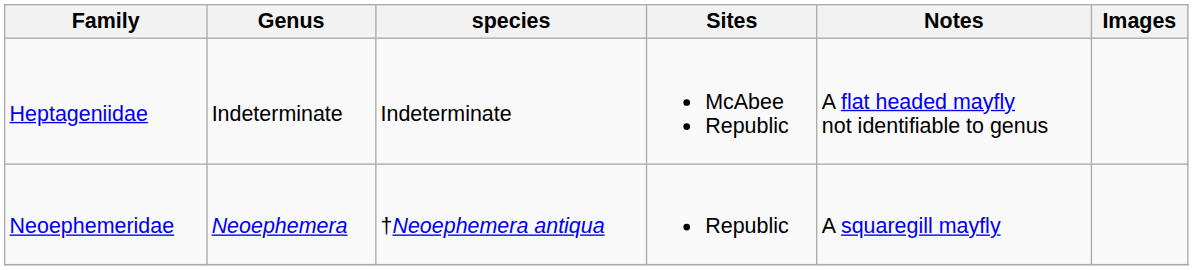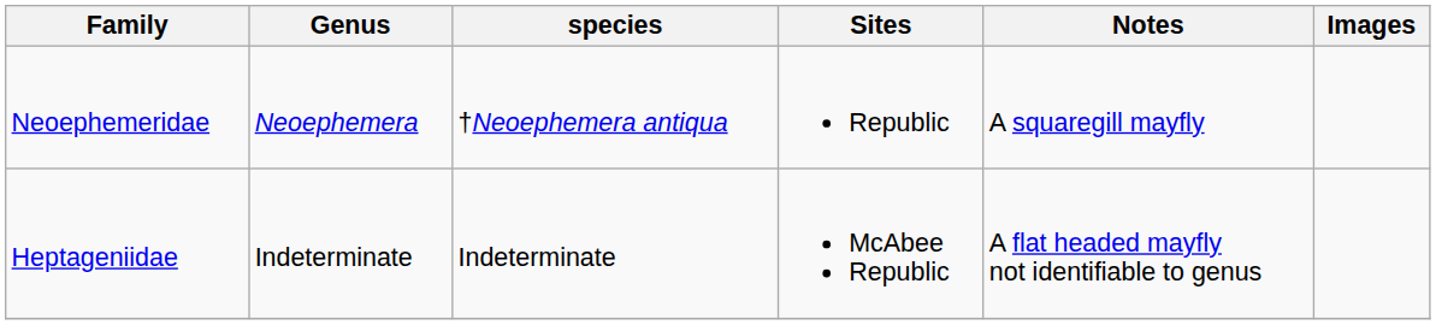 <table class="wikitable sortable"  style="margin:auto; width:100%;">
 <tr>
 <th>Family</th>
 <th>Genus</th>
 <th>species</th>
 <th>Sites</th>
 <th>Notes</th>
 <th>Images</th>
 </tr>
 <tr>
+<td><br><a href='#'>Neoephemeridae</a></td>
+<td><br><em><a href='#'>Neoephemera</a></em></td>
+<td><br>†<em><a href='#'>Neoephemera antiqua</a></em></td>
+<td><br><ul><li>Republic</li></ul></td>
+<td><br>A <a href='#'>squaregill mayfly</a></td>
+<td></td>
+</tr>
+<tr>
 <td><br><a href='#'>Heptageniidae</a></td>
 <td><br>Indeterminate</td>
 <td><br>Indeterminate</td>
 <td><br><ul><li>McAbee</li><li>Republic</li></ul></td>
 <td><br>A <a href='#'>flat headed mayfly</a><br>not identifiable to genus</td>
 <td><br></td>
 </tr>
 <tr>
-<td><br><a href='#'>Neoephemeridae</a></td>
-<td><br><em><a href='#'>Neoephemera</a></em></td>
-<td><br>†<em><a href='#'>Neoephemera antiqua</a></em></td>
-<td><br><ul><li>Republic</li></ul></td>
-<td><br>A <a href='#'>squaregill mayfly</a></td>
-<td></td>
-</tr>
-<tr>
 </tr>
 </table>
